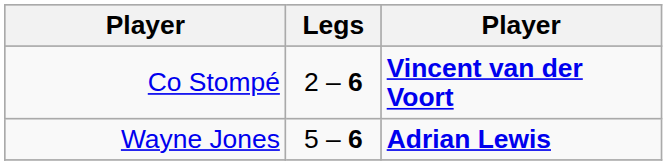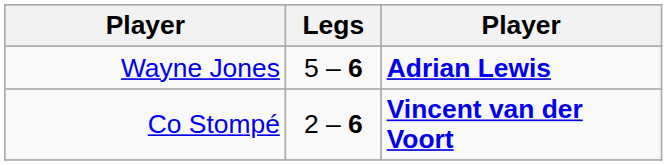 <table class=wikitable style="text-align:center">
 <tr>
 <th width=163>Player</th>
 <th width=50>Legs</th>
 <th width=163>Player</th>
 </tr>
 <tr align=left>
+<td align=right><a href='#'>Wayne Jones</a> </td>
+<td align=center>5 – <strong>6</strong></td>
+<td> <strong><a href='#'>Adrian Lewis</a></strong></td>
+</tr>
+<tr align=left>
 <td align=right><a href='#'>Co Stompé</a> </td>
 <td align=center>2 – <strong>6</strong></td>
 <td> <strong><a href='#'>Vincent van der Voort</a></strong></td>
 </tr>
-<tr align=left>
-<td align=right><a href='#'>Wayne Jones</a> </td>
-<td align=center>5 – <strong>6</strong></td>
-<td> <strong><a href='#'>Adrian Lewis</a></strong></td>
-</tr>
 </table>
